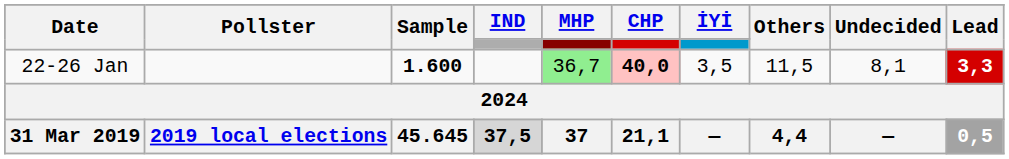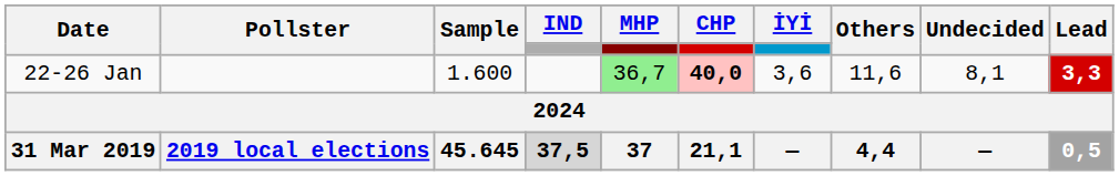 <table class="wikitable mw-collapsible" style="text-align:center; font-size:85%; line-height:14px;">
 <tr>
 <th rowspan="2">Date</th>
 <th rowspan="2">Pollster</th>
 <th rowspan="2">Sample</th>
 <th style="width:3em;"><a href='#'>IND</a></th>
 <th style="width:3em;"><a href='#'>MHP</a></th>
 <th style="width:3em;"><a href='#'>CHP</a></th>
 <th style="width:3em;"><a href='#'>İYİ</a></th>
 <th rowspan="2">Others</th>
 <th rowspan="2">Undecided</th>
 <th rowspan="2">Lead</th>
 </tr>
 <tr>
 <th style="background:#ADADAD;"></th>
 <th style="background:#870000;"></th>
 <th style="background:#d40000;"></th>
 <th style="background:#0099cc;"></th>
 </tr>
 <tr>
 <td>22-26 Jan</td>
 <td></td>
-<td><strong>1.600</strong></td>
+<td>1.600</td>
 <td></td>
 <td style="background: lightgreen;">36,7</td>
 <td style="background:#FFC2C2"><strong>40,0</strong></td>
-<td>3,5</td>
-<td>11,5</td>
+<td>3,6</td>
+<td>11,6</td>
 <td>8,1</td>
 <th style="background:#d40000; color:white;">3,3</th>
 </tr>
 <tr>
 <th colspan="10">2024</th>
 </tr>
 <tr>
 <th>31 Mar 2019</th>
 <th><a href='#'>2019 local elections</a></th>
 <th>45.645</th>
 <th style="background:#D6D6D6"><strong>37,5</strong></th>
 <th>37</th>
 <th>21,1</th>
 <th>—</th>
 <th>4,4</th>
 <th>—</th>
 <th style="background:#A3A3A3; color:white;">0,5</th>
 </tr>
 </table>
